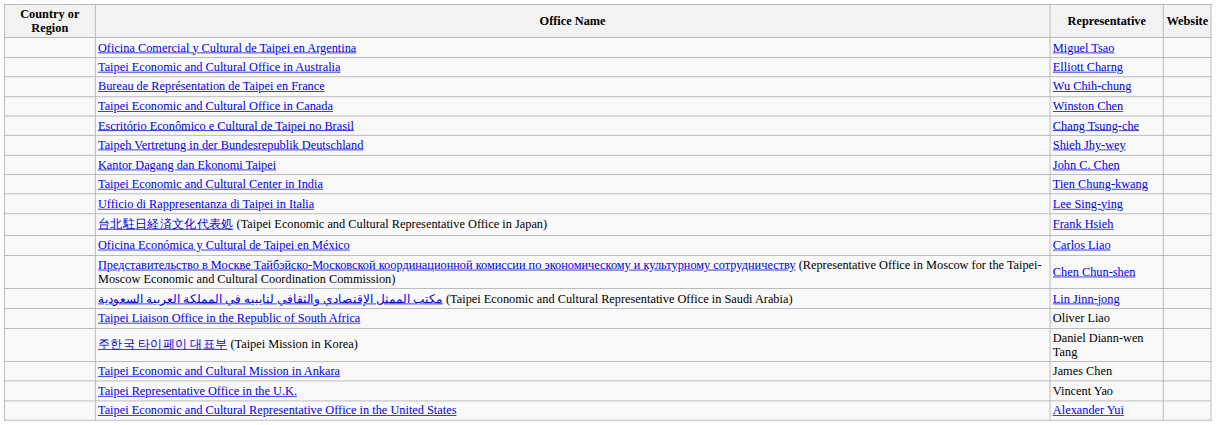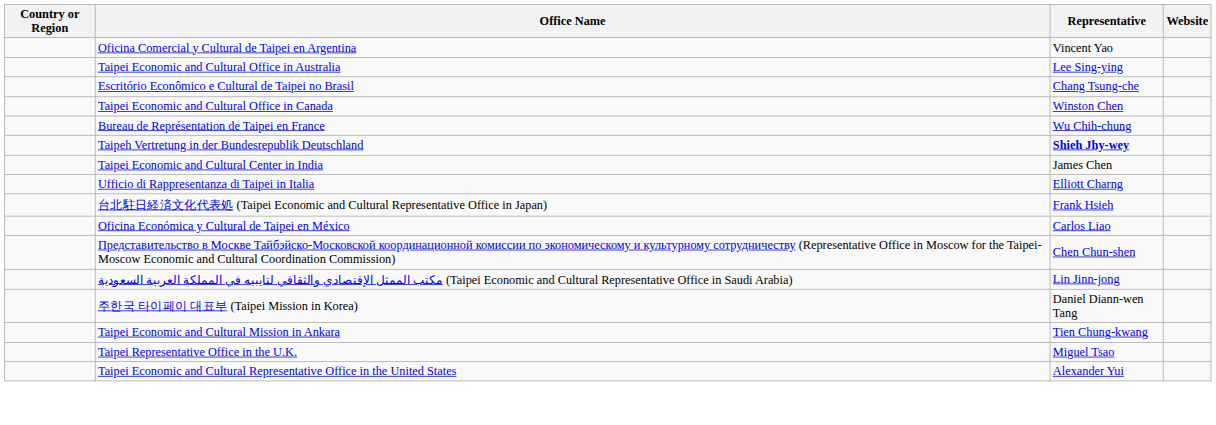 <table class=wikitable>
 <tr>
 <th>Country or Region</th>
 <th>Office Name</th>
 <th>Representative</th>
 <th>Website</th>
 </tr>
 <tr>
 <td></td>
 <td><a href='#'>Oficina Comercial y Cultural de Taipei en Argentina</a></td>
-<td><a href='#'>Miguel Tsao</a></td>
+<td>Vincent Yao</td>
 <td></td>
 </tr>
 <tr>
 <td></td>
 <td><a href='#'>Taipei Economic and Cultural Office in Australia</a></td>
-<td><a href='#'>Elliott Charng</a></td>
+<td><a href='#'>Lee Sing-ying</a></td>
+<td></td>
+</tr>
+<tr>
+<td></td>
+<td><a href='#'>Escritório Econômico e Cultural de Taipei no Brasil</a></td>
+<td><a href='#'>Chang Tsung-che</a></td>
+<td></td>
+</tr>
+<tr>
+<td></td>
+<td><a href='#'>Taipei Economic and Cultural Office in Canada</a></td>
+<td><a href='#'>Winston Chen</a></td>
 <td></td>
 </tr>
 <tr>
 <td></td>
 <td><a href='#'>Bureau de Représentation de Taipei en France</a></td>
 <td><a href='#'>Wu Chih-chung</a></td>
 <td></td>
 </tr>
 <tr>
 <td></td>
-<td><a href='#'>Taipei Economic and Cultural Office in Canada</a></td>
-<td><a href='#'>Winston Chen</a></td>
-<td></td>
-</tr>
-<tr>
-<td></td>
-<td><a href='#'>Escritório Econômico e Cultural de Taipei no Brasil</a></td>
-<td><a href='#'>Chang Tsung-che</a></td>
-<td></td>
-</tr>
-<tr>
-<td></td>
 <td><a href='#'>Taipeh Vertretung in der Bundesrepublik Deutschland</a></td>
-<td><a href='#'>Shieh Jhy-wey</a></td>
-<td></td>
-</tr>
-<tr>
-<td></td>
-<td><a href='#'>Kantor Dagang dan Ekonomi Taipei</a></td>
-<td><a href='#'>John C. Chen</a></td>
+<td><strong><a href='#'>Shieh Jhy-wey</a></strong></td>
 <td></td>
 </tr>
 <tr>
 <td></td>
 <td><a href='#'>Taipei Economic and Cultural Center in India</a></td>
-<td><a href='#'>Tien Chung-kwang</a></td>
+<td>James Chen</td>
 <td></td>
 </tr>
 <tr>
 <td></td>
 <td><a href='#'>Ufficio di Rappresentanza di Taipei in Italia</a></td>
-<td><a href='#'>Lee Sing-ying</a></td>
+<td><a href='#'>Elliott Charng</a></td>
 <td></td>
 </tr>
 <tr>
 <td></td>
 <td><a href='#'>台北駐日経済文化代表処</a> (Taipei Economic and Cultural Representative Office in Japan)</td>
 <td><a href='#'>Frank Hsieh</a></td>
 <td></td>
 </tr>
 <tr>
 <td></td>
 <td><a href='#'>Oficina Económica y Cultural de Taipei en México</a></td>
 <td><a href='#'>Carlos Liao</a></td>
 <td></td>
 </tr>
 <tr>
 <td></td>
 <td><a href='#'>Представительство в Москве Тайбэйско-Московской координационной комиссии по экономическому и культурному сотрудничеству</a> (Representative Office in Moscow for the Taipei-Moscow Economic and Cultural Coordination Commission)</td>
 <td><a href='#'>Chen Chun-shen</a></td>
 <td></td>
 </tr>
 <tr>
 <td></td>
 <td><a href='#'>مكتب الممثل الإقتصادي والثقافي لتايبيه في المملكة العربية السعودية</a> (Taipei Economic and Cultural Representative Office in Saudi Arabia)</td>
 <td><a href='#'>Lin Jinn-jong</a></td>
 <td></td>
 </tr>
 <tr>
 <td></td>
-<td><a href='#'>Taipei Liaison Office in the Republic of South Africa</a></td>
-<td>Oliver Liao</td>
-<td></td>
-</tr>
-<tr>
-<td></td>
 <td><a href='#'>주한국 타이페이 대표부</a> (Taipei Mission in Korea)</td>
 <td>Daniel Diann-wen Tang</td>
 <td></td>
 </tr>
 <tr>
 <td></td>
 <td><a href='#'>Taipei Economic and Cultural Mission in Ankara</a></td>
-<td>James Chen</td>
+<td><a href='#'>Tien Chung-kwang</a></td>
 <td></td>
 </tr>
 <tr>
 <td></td>
 <td><a href='#'>Taipei Representative Office in the U.K.</a></td>
-<td>Vincent Yao</td>
+<td><a href='#'>Miguel Tsao</a></td>
 <td></td>
 </tr>
 <tr>
 <td></td>
 <td><a href='#'>Taipei Economic and Cultural Representative Office in the United States</a></td>
 <td><a href='#'>Alexander Yui</a></td>
 <td></td>
 </tr>
 </table>
